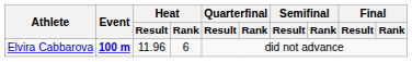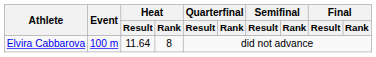 <table class="wikitable" style="font-size:90%">
 <tr>
 <th rowspan="2">Athlete</th>
 <th rowspan="2">Event</th>
 <th colspan="2">Heat</th>
 <th colspan="2">Quarterfinal</th>
 <th colspan="2">Semifinal</th>
 <th colspan="2">Final</th>
 </tr>
 <tr style="font-size:95%">
 <th>Result</th>
 <th>Rank</th>
 <th>Result</th>
 <th>Rank</th>
 <th>Result</th>
 <th>Rank</th>
 <th>Result</th>
 <th>Rank</th>
 </tr>
 <tr style="text-align:center">
 <td style="text-align:left"><a href='#'>Elvira Cabbarova</a></td>
-<td style="text-align:left"><strong><a href='#'>100 m</a></strong></td>
-<td>11.96</td>
-<td>6</td>
+<td style="text-align:left"><a href='#'>100 m</a></td>
+<td>11.64</td>
+<td>8</td>
 <td colspan="6">did not advance</td>
 </tr>
 </table>
